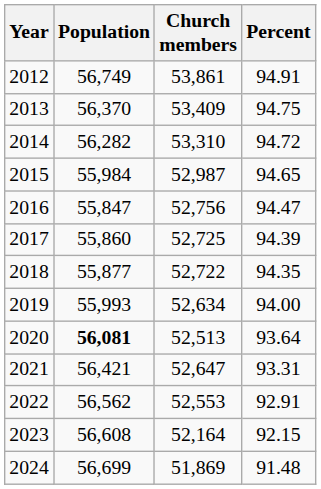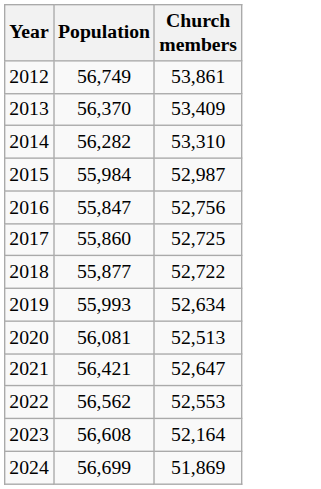 <table class="wikitable sortable" style="font-size: 90%;">
 <tr>
 <th>Year</th>
 <th>Population</th>
 <th>Church<br>members</th>
-<th>Percent</th>
 </tr>
 <tr style="text-align:center;">
 <td>2012</td>
 <td>56,749</td>
 <td>53,861</td>
-<td>94.91</td>
 </tr>
 <tr style="text-align:center;">
 <td>2013</td>
 <td>56,370</td>
 <td>53,409</td>
-<td>94.75</td>
 </tr>
 <tr style="text-align:center;">
 <td>2014</td>
 <td>56,282</td>
 <td>53,310</td>
-<td>94.72</td>
 </tr>
 <tr style="text-align:center;">
 <td>2015</td>
 <td>55,984</td>
 <td>52,987</td>
-<td>94.65</td>
 </tr>
 <tr style="text-align:center;">
 <td>2016</td>
 <td>55,847</td>
 <td>52,756</td>
-<td>94.47</td>
 </tr>
 <tr style="text-align:center;">
 <td>2017</td>
 <td>55,860</td>
 <td>52,725</td>
-<td>94.39</td>
 </tr>
 <tr style="text-align:center;">
 <td>2018</td>
 <td>55,877</td>
 <td>52,722</td>
-<td>94.35</td>
 </tr>
 <tr style="text-align:center;">
 <td>2019</td>
 <td>55,993</td>
 <td>52,634</td>
-<td>94.00</td>
 </tr>
 <tr style="text-align:center;">
 <td>2020</td>
-<td><strong>56,081</strong></td>
+<td>56,081</td>
 <td>52,513</td>
-<td>93.64</td>
 </tr>
 <tr style="text-align:center;">
 <td>2021</td>
 <td>56,421</td>
 <td>52,647</td>
-<td>93.31</td>
 </tr>
 <tr style="text-align:center;">
 <td>2022</td>
 <td>56,562</td>
 <td>52,553</td>
-<td>92.91</td>
 </tr>
 <tr style="text-align:center;">
 <td>2023</td>
 <td>56,608</td>
 <td>52,164</td>
-<td>92.15</td>
 </tr>
 <tr style="text-align:center;">
 <td>2024</td>
 <td>56,699</td>
 <td>51,869</td>
-<td>91.48</td>
 </tr>
 </table>
